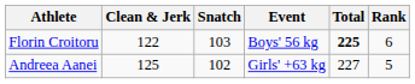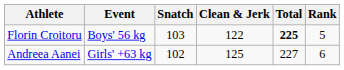 <table class="wikitable" style="font-size:90%">
 <tr>
 <th>Athlete</th>
+<th>Event</th>
+<th>Snatch</th>
 <th>Clean & Jerk</th>
-<th>Snatch</th>
-<th>Event</th>
 <th>Total</th>
 <th>Rank</th>
 </tr>
 <tr>
 <td><a href='#'>Florin Croitoru</a></td>
+<td><a href='#'>Boys' 56 kg</a></td>
+<td align=center>103</td>
 <td align=center>122</td>
-<td align=center>103</td>
-<td><a href='#'>Boys' 56 kg</a></td>
 <td align=center><strong>225</strong></td>
-<td align=center>6</td>
+<td align=center>5</td>
 </tr>
 <tr>
 <td><a href='#'>Andreea Aanei</a></td>
+<td><a href='#'>Girls' +63 kg</a></td>
+<td align=center>102</td>
 <td align=center>125</td>
-<td align=center>102</td>
-<td><a href='#'>Girls' +63 kg</a></td>
 <td align=center>227</td>
-<td align=center>5</td>
+<td align=center>6</td>
 </tr>
 </table>
